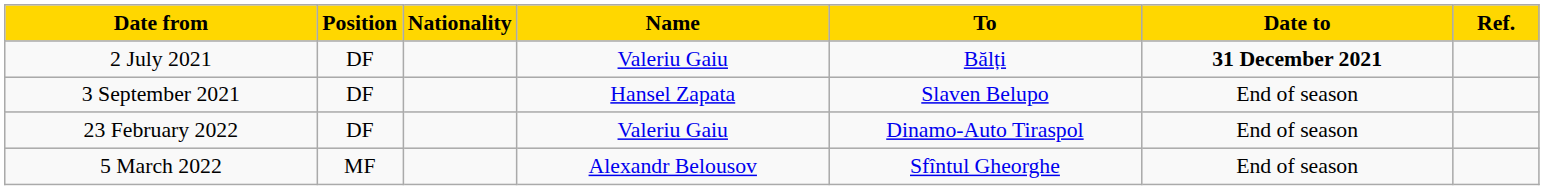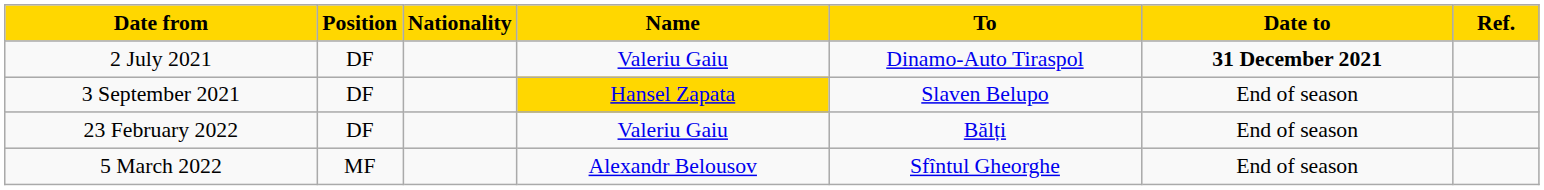 <table class="wikitable" style="text-align:center; font-size:90%; ">
 <tr>
 <th style="background:gold; color:black; width:200px;">Date from</th>
 <th style="background:gold; color:black; width:50px;">Position</th>
 <th style="background:gold; color:black; width:50px;">Nationality</th>
 <th style="background:gold; color:black; width:200px;">Name</th>
 <th style="background:gold; color:black; width:200px;">To</th>
 <th style="background:gold; color:black; width:200px;">Date to</th>
 <th style="background:gold; color:black; width:50px;">Ref.</th>
 </tr>
 <tr>
 <td>2 July 2021</td>
 <td>DF</td>
 <td></td>
 <td><a href='#'>Valeriu Gaiu</a></td>
-<td><a href='#'>Bălți</a></td>
+<td><a href='#'>Dinamo-Auto Tiraspol</a></td>
 <td><strong>31 December 2021</strong></td>
 <td></td>
 </tr>
 <tr>
 <td>3 September 2021</td>
 <td>DF</td>
 <td></td>
-<td><a href='#'>Hansel Zapata</a></td>
+<td style="background: gold;"><a href='#'>Hansel Zapata</a></td>
 <td><a href='#'>Slaven Belupo</a></td>
 <td>End of season</td>
 <td></td>
 </tr>
 <tr>
 <td>23 February 2022</td>
 <td>DF</td>
 <td></td>
 <td><a href='#'>Valeriu Gaiu</a></td>
-<td><a href='#'>Dinamo-Auto Tiraspol</a></td>
+<td><a href='#'>Bălți</a></td>
 <td>End of season</td>
 <td></td>
 </tr>
 <tr>
 <td>5 March 2022</td>
 <td>MF</td>
 <td></td>
 <td><a href='#'>Alexandr Belousov</a></td>
 <td><a href='#'>Sfîntul Gheorghe</a></td>
 <td>End of season</td>
 <td></td>
 </tr>
 </table>
